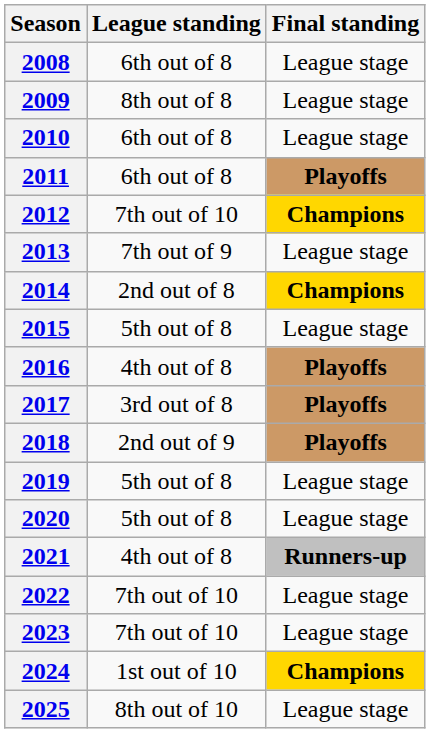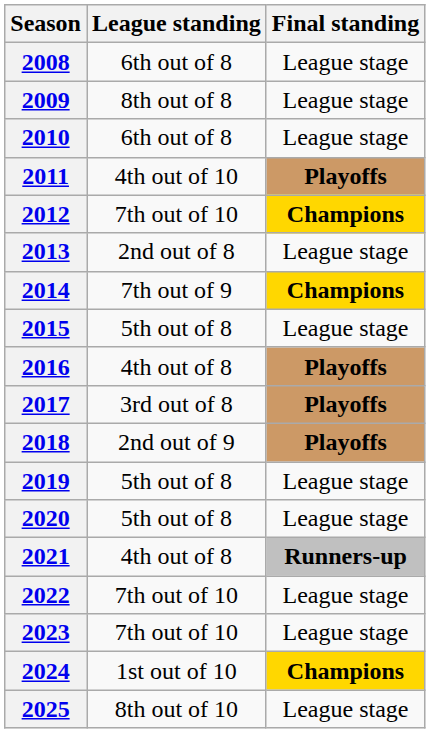 <table class="wikitable"  style="text-align: center">
 <tr>
 <th>Season</th>
 <th>League standing</th>
 <th>Final standing</th>
 </tr>
 <tr>
 <th><a href='#'>2008</a></th>
 <td>6th out of 8</td>
 <td>League stage</td>
 </tr>
 <tr>
 <th><a href='#'>2009</a></th>
 <td>8th out of 8</td>
 <td>League stage</td>
 </tr>
 <tr>
 <th><a href='#'>2010</a></th>
 <td>6th out of 8</td>
 <td>League stage</td>
 </tr>
 <tr>
 <th><a href='#'>2011</a></th>
-<td>6th out of 8</td>
+<td>4th out of 10</td>
 <td style="background: #cc9966;"><strong>Playoffs</strong></td>
 </tr>
 <tr>
 <th><a href='#'>2012</a></th>
 <td>7th out of 10</td>
 <td style="background: gold;"><strong>Champions</strong></td>
 </tr>
 <tr>
 <th><a href='#'>2013</a></th>
-<td>7th out of 9</td>
+<td>2nd out of 8</td>
 <td>League stage</td>
 </tr>
 <tr>
 <th><a href='#'>2014</a></th>
-<td>2nd out of 8</td>
+<td>7th out of 9</td>
 <td style="background: gold;"><strong>Champions</strong></td>
 </tr>
 <tr>
 <th><a href='#'>2015</a></th>
 <td>5th out of 8</td>
 <td>League stage</td>
 </tr>
 <tr>
 <th><a href='#'>2016</a></th>
 <td>4th out of 8</td>
 <td style="background: #cc9966;"><strong>Playoffs</strong></td>
 </tr>
 <tr>
 <th><a href='#'>2017</a></th>
 <td>3rd out of 8</td>
 <td style="background: #cc9966;"><strong>Playoffs</strong></td>
 </tr>
 <tr>
 <th><a href='#'>2018</a></th>
 <td>2nd out of 9</td>
 <td style="background: #cc9966;"><strong>Playoffs</strong></td>
 </tr>
 <tr>
 <th><a href='#'>2019</a></th>
 <td>5th out of 8</td>
 <td>League stage</td>
 </tr>
 <tr>
 <th><a href='#'>2020</a></th>
 <td>5th out of 8</td>
 <td>League stage</td>
 </tr>
 <tr>
 <th><a href='#'>2021</a></th>
 <td>4th out of 8</td>
 <td style="background: silver;"><strong>Runners-up</strong></td>
 </tr>
 <tr>
 <th><a href='#'>2022</a></th>
 <td>7th out of 10</td>
 <td>League stage</td>
 </tr>
 <tr>
 <th><a href='#'>2023</a></th>
 <td>7th out of 10</td>
 <td>League stage</td>
 </tr>
 <tr>
 <th><a href='#'>2024</a></th>
 <td>1st out of 10</td>
 <td style="background: gold;"><strong>Champions</strong></td>
 </tr>
 <tr>
 <th><a href='#'>2025</a></th>
 <td>8th out of 10</td>
 <td>League stage</td>
 </tr>
 </table>
